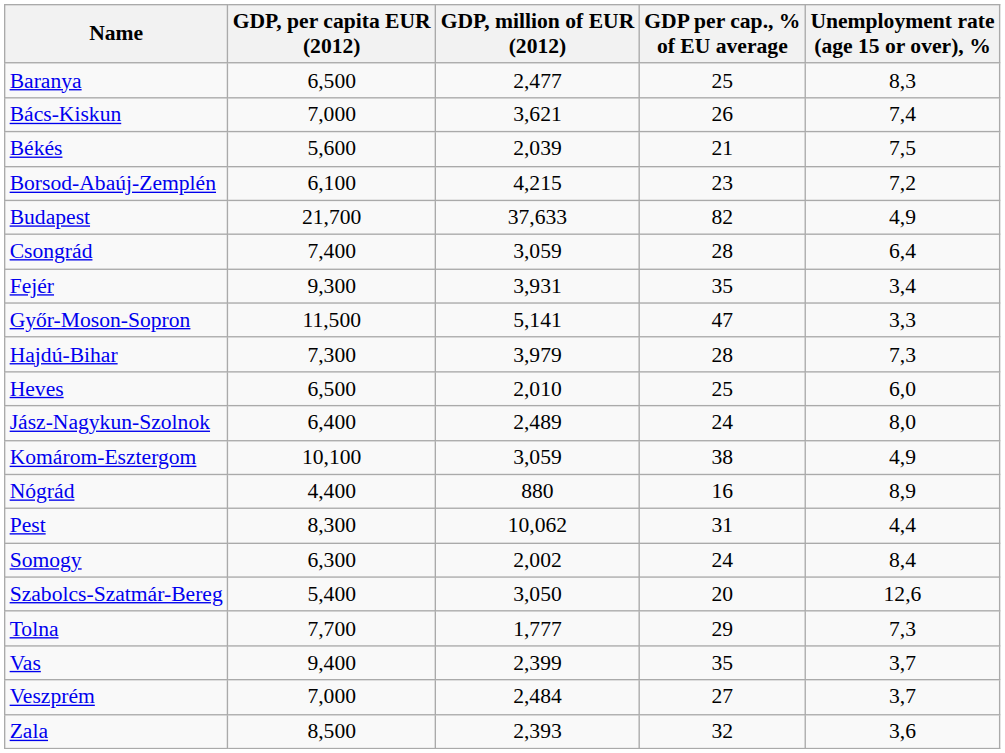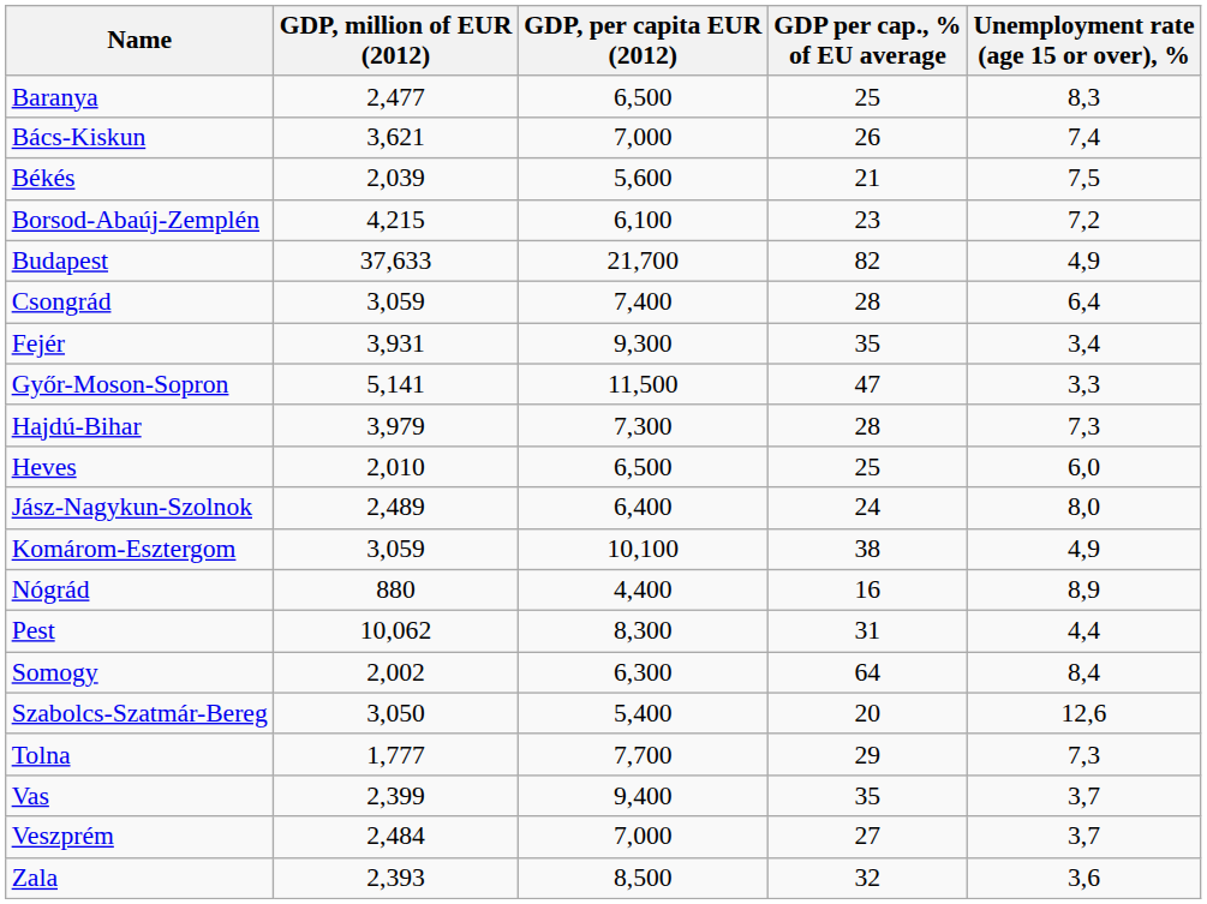 <table class="wikitable sortable">
 <tr>
 <th>Name</th>
+<th>GDP, million of EUR<br>(2012)</th>
 <th>GDP, per capita EUR<br>(2012)</th>
-<th>GDP, million of EUR<br>(2012)</th>
 <th>GDP per cap., %<br>of EU average</th>
 <th>Unemployment rate<br>(age 15 or over), %</th>
 </tr>
 <tr>
 <td><a href='#'>Baranya</a></td>
+<td align="center">2,477</td>
 <td align="center">6,500</td>
-<td align="center">2,477</td>
 <td align="center">25</td>
 <td align="center">8,3</td>
 </tr>
 <tr>
 <td><a href='#'>Bács-Kiskun</a></td>
+<td align="center">3,621</td>
 <td align="center">7,000</td>
-<td align="center">3,621</td>
 <td align="center">26</td>
 <td align="center">7,4</td>
 </tr>
 <tr>
 <td><a href='#'>Békés</a></td>
+<td align="center">2,039</td>
 <td align="center">5,600</td>
-<td align="center">2,039</td>
 <td align="center">21</td>
 <td align="center">7,5</td>
 </tr>
 <tr>
 <td><a href='#'>Borsod-Abaúj-Zemplén</a></td>
+<td align="center">4,215</td>
 <td align="center">6,100</td>
-<td align="center">4,215</td>
 <td align="center">23</td>
 <td align="center">7,2</td>
 </tr>
 <tr>
 <td><a href='#'>Budapest</a></td>
+<td align="center">37,633</td>
 <td align="center">21,700</td>
-<td align="center">37,633</td>
 <td align="center">82</td>
 <td align="center">4,9</td>
 </tr>
 <tr>
 <td><a href='#'>Csongrád</a></td>
+<td align="center">3,059</td>
 <td align="center">7,400</td>
-<td align="center">3,059</td>
 <td align="center">28</td>
 <td align="center">6,4</td>
 </tr>
 <tr>
 <td><a href='#'>Fejér</a></td>
+<td align="center">3,931</td>
 <td align="center">9,300</td>
-<td align="center">3,931</td>
 <td align="center">35</td>
 <td align="center">3,4</td>
 </tr>
 <tr>
 <td><a href='#'>Győr-Moson-Sopron</a></td>
+<td align="center">5,141</td>
 <td align="center">11,500</td>
-<td align="center">5,141</td>
 <td align="center">47</td>
 <td align="center">3,3</td>
 </tr>
 <tr>
 <td><a href='#'>Hajdú-Bihar</a></td>
+<td align="center">3,979</td>
 <td align="center">7,300</td>
-<td align="center">3,979</td>
 <td align="center">28</td>
 <td align="center">7,3</td>
 </tr>
 <tr>
 <td><a href='#'>Heves</a></td>
+<td align="center">2,010</td>
 <td align="center">6,500</td>
-<td align="center">2,010</td>
 <td align="center">25</td>
 <td align="center">6,0</td>
 </tr>
 <tr>
 <td><a href='#'>Jász-Nagykun-Szolnok</a></td>
+<td align="center">2,489</td>
 <td align="center">6,400</td>
-<td align="center">2,489</td>
 <td align="center">24</td>
 <td align="center">8,0</td>
 </tr>
 <tr>
 <td><a href='#'>Komárom-Esztergom</a></td>
+<td align="center">3,059</td>
 <td align="center">10,100</td>
-<td align="center">3,059</td>
 <td align="center">38</td>
 <td align="center">4,9</td>
 </tr>
 <tr>
 <td><a href='#'>Nógrád</a></td>
+<td align="center">880</td>
 <td align="center">4,400</td>
-<td align="center">880</td>
 <td align="center">16</td>
 <td align="center">8,9</td>
 </tr>
 <tr>
 <td><a href='#'>Pest</a></td>
+<td align="center">10,062</td>
 <td align="center">8,300</td>
-<td align="center">10,062</td>
 <td align="center">31</td>
 <td align="center">4,4</td>
 </tr>
 <tr>
 <td><a href='#'>Somogy</a></td>
+<td align="center">2,002</td>
 <td align="center">6,300</td>
-<td align="center">2,002</td>
-<td align="center">24</td>
+<td align="center">64</td>
 <td align="center">8,4</td>
 </tr>
 <tr>
 <td><a href='#'>Szabolcs-Szatmár-Bereg</a></td>
+<td align="center">3,050</td>
 <td align="center">5,400</td>
-<td align="center">3,050</td>
 <td align="center">20</td>
 <td align="center">12,6</td>
 </tr>
 <tr>
 <td><a href='#'>Tolna</a></td>
+<td align="center">1,777</td>
 <td align="center">7,700</td>
-<td align="center">1,777</td>
 <td align="center">29</td>
 <td align="center">7,3</td>
 </tr>
 <tr>
 <td><a href='#'>Vas</a></td>
+<td align="center">2,399</td>
 <td align="center">9,400</td>
-<td align="center">2,399</td>
 <td align="center">35</td>
 <td align="center">3,7</td>
 </tr>
 <tr>
 <td><a href='#'>Veszprém</a></td>
+<td align="center">2,484</td>
 <td align="center">7,000</td>
-<td align="center">2,484</td>
 <td align="center">27</td>
 <td align="center">3,7</td>
 </tr>
 <tr>
 <td><a href='#'>Zala</a></td>
+<td align="center">2,393</td>
 <td align="center">8,500</td>
-<td align="center">2,393</td>
 <td align="center">32</td>
 <td align="center">3,6</td>
 </tr>
 </table>
